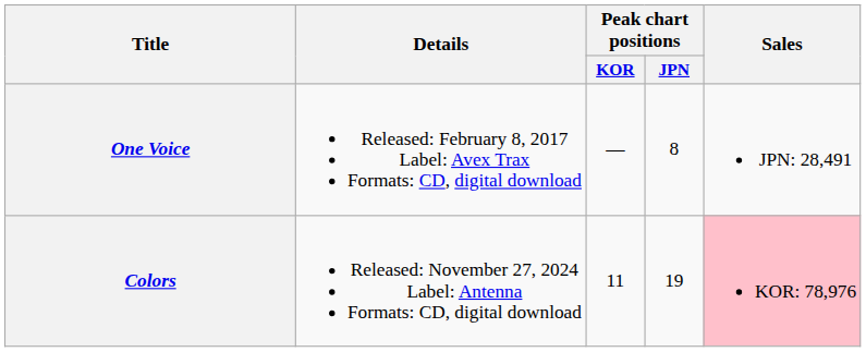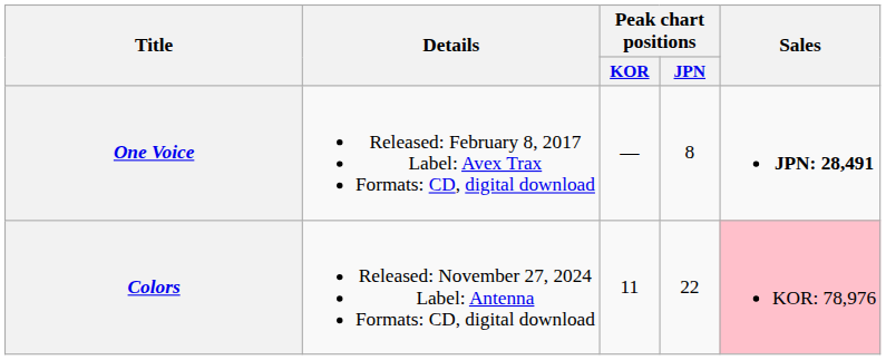 <table class="wikitable plainrowheaders" style="text-align:center;">
 <tr>
 <th scope=col rowspan="2" style="width:15em;">Title</th>
 <th scope=col rowspan="2">Details</th>
 <th scope=col colspan="2">Peak chart positions</th>
 <th scope=col rowspan="2">Sales</th>
 </tr>
 <tr>
 <th style="width:3em;font-size:90%;"><a href='#'>KOR</a><br></th>
 <th style="width:3em;font-size:90%;"><a href='#'>JPN</a><br></th>
 </tr>
 <tr>
 <th scope=row><em><a href='#'>One Voice</a></em></th>
 <td><br><ul><li>Released: February 8, 2017 </li><li>Label: <a href='#'>Avex Trax</a></li><li>Formats: <a href='#'>CD</a>, <a href='#'>digital download</a></li></ul></td>
 <td>—</td>
 <td>8</td>
-<td><br><ul><li>JPN: 28,491</li></ul></td>
+<td><strong><br><ul><li>JPN: 28,491</li></ul></strong></td>
 </tr>
 <tr>
 <th scope=row><em><a href='#'>Colors</a></em></th>
 <td><br><ul><li>Released: November 27, 2024 </li><li>Label: <a href='#'>Antenna</a></li><li>Formats: CD, digital download</li></ul></td>
 <td>11</td>
-<td>19</td>
+<td>22</td>
 <td style="background: pink;"><br><ul><li>KOR: 78,976</li></ul></td>
 </tr>
 </table>
